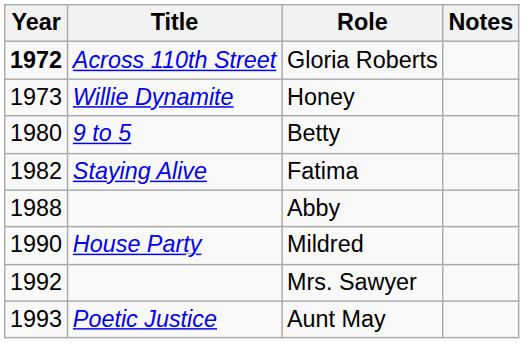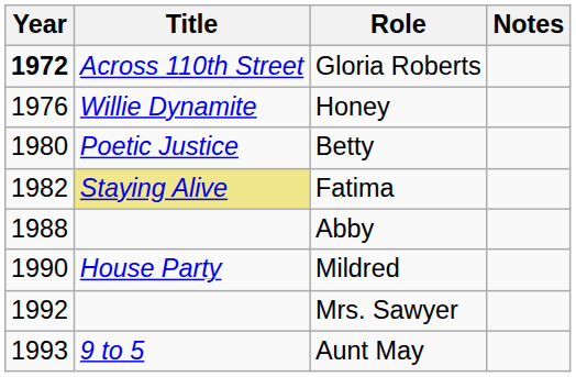 <table class="wikitable sortable">
 <tr>
 <th>Year</th>
 <th>Title</th>
 <th>Role</th>
 <th class="unsortable">Notes</th>
 </tr>
 <tr>
 <td><strong>1972</strong></td>
 <td><em><a href='#'>Across 110th Street</a></em></td>
 <td>Gloria Roberts</td>
 <td></td>
 </tr>
 <tr>
-<td>1973</td>
+<td>1976</td>
 <td><em><a href='#'>Willie Dynamite</a></em></td>
 <td>Honey</td>
 <td></td>
 </tr>
 <tr>
 <td>1980</td>
-<td><em><a href='#'>9 to 5</a></em></td>
+<td><em><a href='#'>Poetic Justice</a></em></td>
 <td>Betty</td>
 <td></td>
 </tr>
 <tr>
 <td>1982</td>
-<td><em><a href='#'>Staying Alive</a></em></td>
+<td style="background: khaki;"><em><a href='#'>Staying Alive</a></em></td>
 <td>Fatima</td>
 <td></td>
 </tr>
 <tr>
 <td>1988</td>
 <td><em></em></td>
 <td>Abby</td>
 <td></td>
 </tr>
 <tr>
 <td>1990</td>
 <td><em><a href='#'>House Party</a></em></td>
 <td>Mildred</td>
 <td></td>
 </tr>
 <tr>
 <td>1992</td>
 <td><em></em></td>
 <td>Mrs. Sawyer</td>
 <td></td>
 </tr>
 <tr>
 <td>1993</td>
-<td><em><a href='#'>Poetic Justice</a></em></td>
+<td><em><a href='#'>9 to 5</a></em></td>
 <td>Aunt May</td>
 <td></td>
 </tr>
 </table>
